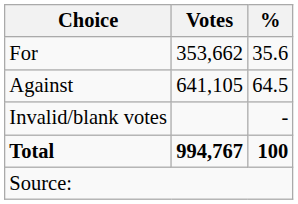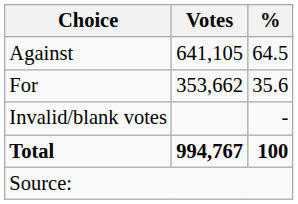 <table class=wikitable style=text-align:right>
 <tr>
 <th>Choice</th>
 <th>Votes</th>
 <th>%</th>
 </tr>
 <tr>
+<td align=left>Against</td>
+<td>641,105</td>
+<td>64.5</td>
+</tr>
+<tr>
 <td align=left>For</td>
 <td>353,662</td>
 <td>35.6</td>
-</tr>
-<tr>
-<td align=left>Against</td>
-<td>641,105</td>
-<td>64.5</td>
 </tr>
 <tr>
 <td align=left>Invalid/blank votes</td>
 <td></td>
 <td>-</td>
 </tr>
 <tr>
 <td align=left><strong>Total</strong></td>
 <td><strong>994,767</strong></td>
 <td><strong>100</strong></td>
 </tr>
 <tr>
 <td colspan=3 align=left>Source:</td>
 </tr>
 </table>
